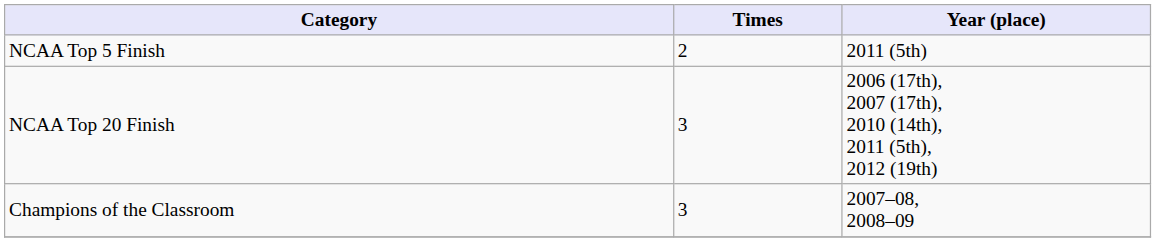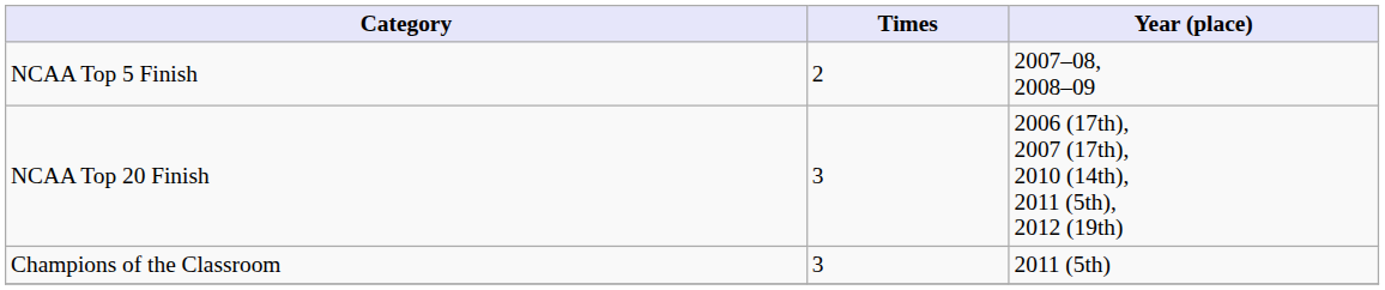 <table class="wikitable sortable" style="width:75%">
 <tr>
 <th style="background:lavender;">Category</th>
 <th style="background:lavender;">Times</th>
 <th style="background:lavender;">Year (place)</th>
 </tr>
 <tr>
 <td>NCAA Top 5 Finish</td>
 <td>2</td>
-<td>2011 (5th)</td>
+<td>2007–08, <br>2008–09</td>
 </tr>
 <tr>
 <td>NCAA Top 20 Finish</td>
 <td>3</td>
 <td>2006 (17th), <br>2007 (17th), <br>2010 (14th), <br>2011 (5th), <br> 2012 (19th)</td>
 </tr>
 <tr>
 <td>Champions of the Classroom</td>
 <td>3</td>
-<td>2007–08, <br>2008–09</td>
+<td>2011 (5th)</td>
 </tr>
 <tr>
 </tr>
 </table>
